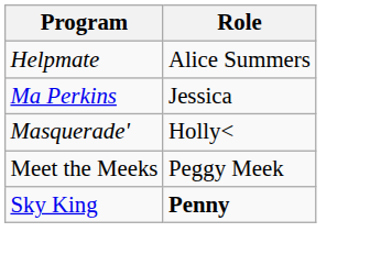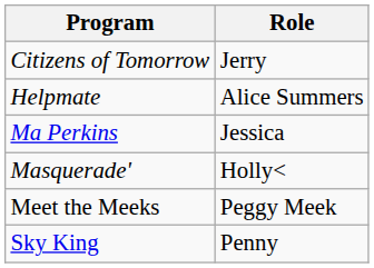 <table class="wikitable">
 <tr>
 <th>Program</th>
 <th>Role</th>
+</tr>
+<tr>
+<td><em>Citizens of Tomorrow</em></td>
+<td>Jerry</td>
 </tr>
 <tr>
 <td><em>Helpmate</em></td>
 <td>Alice Summers</td>
 </tr>
 <tr>
 <td><em><a href='#'>Ma Perkins</a></em></td>
 <td>Jessica</td>
 </tr>
 <tr>
 <td><em>Masquerade'</td>
 <td>Holly<</td>
 </tr>
 <tr>
 <td></em>Meet the Meeks<em></td>
 <td>Peggy Meek</td>
 </tr>
 <tr>
 <td></em><a href='#'>Sky King</a><em></td>
-<td><strong>Penny</strong></td>
+<td>Penny</td>
 </tr>
 </table>
